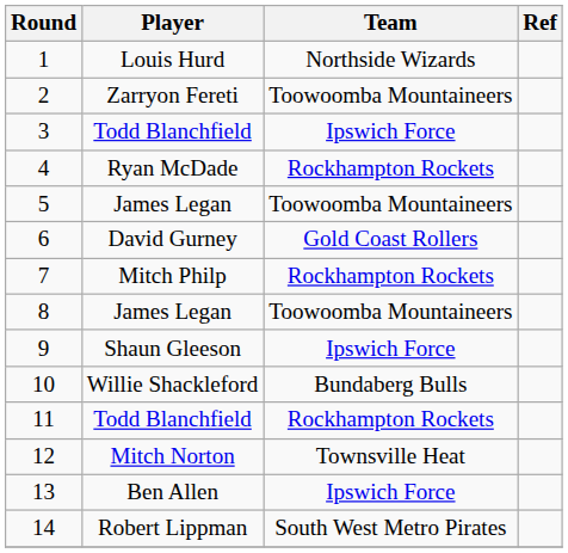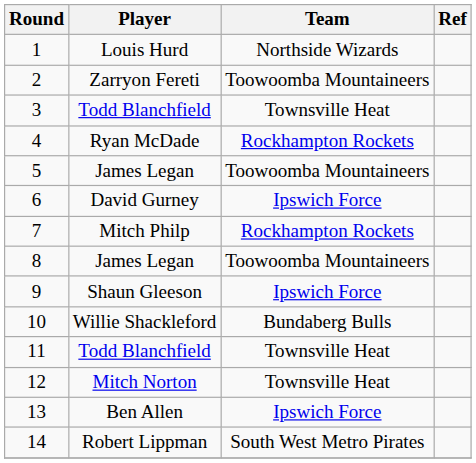 <table class="wikitable" style="text-align:center">
 <tr>
 <th>Round</th>
 <th>Player</th>
 <th>Team</th>
 <th>Ref</th>
 </tr>
 <tr>
 <td>1</td>
 <td>Louis Hurd</td>
 <td>Northside Wizards</td>
 <td></td>
 </tr>
 <tr>
 <td>2</td>
 <td>Zarryon Fereti</td>
 <td>Toowoomba Mountaineers</td>
 <td></td>
 </tr>
 <tr>
 <td>3</td>
 <td><a href='#'>Todd Blanchfield</a></td>
-<td><a href='#'>Ipswich Force</a></td>
+<td>Townsville Heat</td>
 <td></td>
 </tr>
 <tr>
 <td>4</td>
 <td>Ryan McDade</td>
 <td><a href='#'>Rockhampton Rockets</a></td>
 <td></td>
 </tr>
 <tr>
 <td>5</td>
 <td>James Legan</td>
 <td>Toowoomba Mountaineers</td>
 <td></td>
 </tr>
 <tr>
 <td>6</td>
 <td>David Gurney</td>
-<td><a href='#'>Gold Coast Rollers</a></td>
+<td><a href='#'>Ipswich Force</a></td>
 <td></td>
 </tr>
 <tr>
 <td>7</td>
 <td>Mitch Philp</td>
 <td><a href='#'>Rockhampton Rockets</a></td>
 <td></td>
 </tr>
 <tr>
 <td>8</td>
 <td>James Legan</td>
 <td>Toowoomba Mountaineers</td>
 <td></td>
 </tr>
 <tr>
 <td>9</td>
 <td>Shaun Gleeson</td>
 <td><a href='#'>Ipswich Force</a></td>
 <td></td>
 </tr>
 <tr>
 <td>10</td>
 <td>Willie Shackleford</td>
 <td>Bundaberg Bulls</td>
 <td></td>
 </tr>
 <tr>
 <td>11</td>
 <td><a href='#'>Todd Blanchfield</a></td>
-<td><a href='#'>Rockhampton Rockets</a></td>
+<td>Townsville Heat</td>
 <td></td>
 </tr>
 <tr>
 <td>12</td>
 <td><a href='#'>Mitch Norton</a></td>
 <td>Townsville Heat</td>
 <td></td>
 </tr>
 <tr>
 <td>13</td>
 <td>Ben Allen</td>
 <td><a href='#'>Ipswich Force</a></td>
 <td></td>
 </tr>
 <tr>
 <td>14</td>
 <td>Robert Lippman</td>
 <td>South West Metro Pirates</td>
 <td></td>
 </tr>
 <tr>
 </tr>
 </table>
